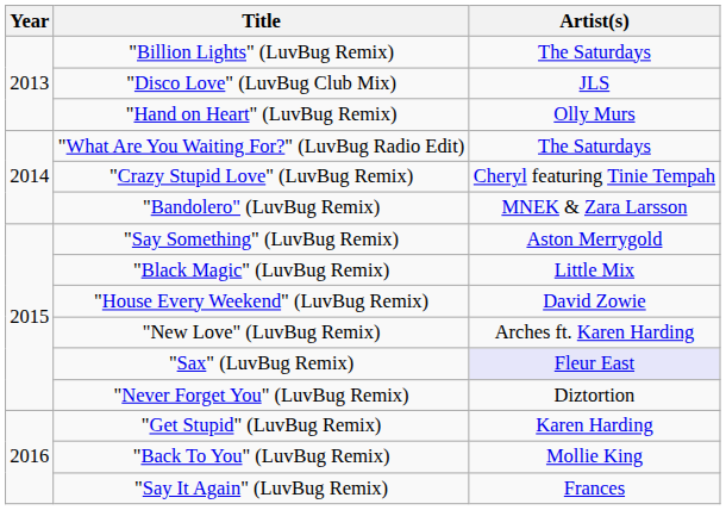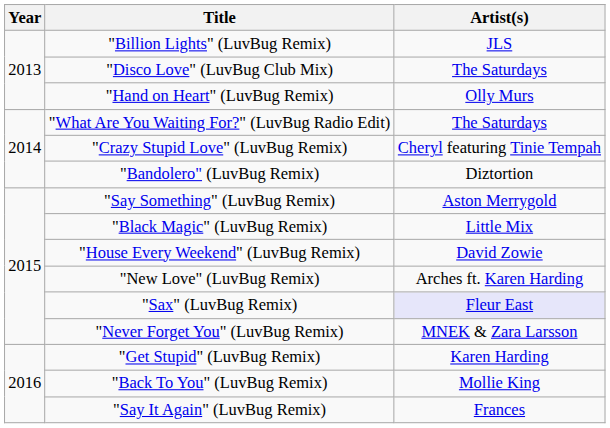 <table class="wikitable plainrowheaders" style="text-align:center;">
 <tr>
 <th scope="col">Year</th>
 <th scope="col">Title</th>
 <th scope="col">Artist(s)</th>
 </tr>
 <tr>
 <td rowspan="3">2013</td>
 <td>"<a href='#'>Billion Lights</a>" (LuvBug Remix)</td>
-<td><a href='#'>The Saturdays</a></td>
+<td><a href='#'>JLS</a></td>
 </tr>
 <tr>
 <td>"<a href='#'>Disco Love</a>" (LuvBug Club Mix)</td>
-<td><a href='#'>JLS</a></td>
+<td><a href='#'>The Saturdays</a></td>
 </tr>
 <tr>
 <td>"<a href='#'>Hand on Heart</a>" (LuvBug Remix)</td>
 <td><a href='#'>Olly Murs</a></td>
 </tr>
 <tr>
 <td rowspan="3">2014</td>
 <td>"<a href='#'>What Are You Waiting For?</a>" (LuvBug Radio Edit)</td>
 <td><a href='#'>The Saturdays</a></td>
 </tr>
 <tr>
 <td>"<a href='#'>Crazy Stupid Love</a>" (LuvBug Remix)</td>
 <td><a href='#'>Cheryl</a> featuring <a href='#'>Tinie Tempah</a></td>
 </tr>
 <tr>
 <td>"<a href='#'>Bandolero"</a> (LuvBug Remix)</td>
-<td><a href='#'>MNEK</a> & <a href='#'>Zara Larsson</a></td>
+<td>Diztortion</td>
 </tr>
 <tr>
 <td rowspan="6">2015</td>
 <td>"<a href='#'>Say Something</a>" (LuvBug Remix)</td>
 <td><a href='#'>Aston Merrygold</a></td>
 </tr>
 <tr>
 <td>"<a href='#'>Black Magic</a>" (LuvBug Remix)</td>
 <td><a href='#'>Little Mix</a></td>
 </tr>
 <tr>
 <td>"<a href='#'>House Every Weekend</a>" (LuvBug Remix)</td>
 <td><a href='#'>David Zowie</a></td>
 </tr>
 <tr>
 <td>"New Love" (LuvBug Remix)</td>
 <td>Arches ft. <a href='#'>Karen Harding</a></td>
 </tr>
 <tr>
 <td>"<a href='#'>Sax</a>" (LuvBug Remix)</td>
 <td style="background: lavender;"><a href='#'>Fleur East</a></td>
 </tr>
 <tr>
 <td>"<a href='#'>Never Forget You</a>" (LuvBug Remix)</td>
-<td>Diztortion</td>
+<td><a href='#'>MNEK</a> & <a href='#'>Zara Larsson</a></td>
 </tr>
 <tr>
 <td rowspan="3">2016</td>
 <td>"<a href='#'>Get Stupid</a>" (LuvBug Remix)</td>
 <td><a href='#'>Karen Harding</a></td>
 </tr>
 <tr>
 <td>"<a href='#'>Back To You</a>" (LuvBug Remix)</td>
 <td><a href='#'>Mollie King</a></td>
 </tr>
 <tr>
 <td>"<a href='#'>Say It Again</a>" (LuvBug Remix)</td>
 <td><a href='#'>Frances</a></td>
 </tr>
 </table>
